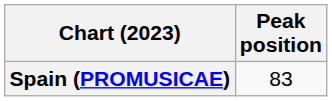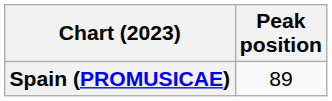 <table class="wikitable sortable plainrowheaders" style="text-align:center">
 <tr>
 <th scope="col">Chart (2023)</th>
 <th scope="col">Peak<br> position</th>
 </tr>
 <tr>
 <th scope="row">Spain (<a href='#'>PROMUSICAE</a>)</th>
-<td>83</td>
+<td>89</td>
 </tr>
 </table>
